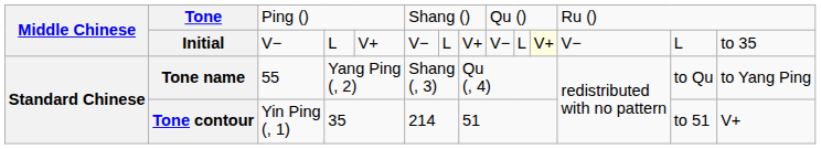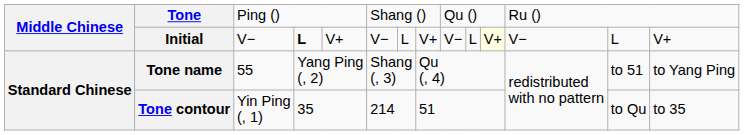 <table class="wikitable">
 <tr>
 <th rowspan="2"><a href='#'>Middle Chinese</a></th>
 <th><a href='#'>Tone</a></th>
 <td colspan="3">Ping ()</td>
 <td colspan="3">Shang ()</td>
 <td colspan="3">Qu ()</td>
 <td colspan="3">Ru ()</td>
 </tr>
 <tr>
 <th>Initial</th>
 <td>V−</td>
-<td>L</td>
+<td><strong>L</strong></td>
 <td>V+</td>
 <td>V−</td>
 <td>L</td>
 <td>V+</td>
 <td>V−</td>
 <td>L</td>
 <td style="background: lightyellow;">V+</td>
 <td>V−</td>
 <td>L</td>
-<td>to 35</td>
+<td>V+</td>
 </tr>
 <tr>
 <th rowspan="2">Standard Chinese</th>
 <th>Tone name</th>
 <td>55</td>
 <td colspan="2">Yang Ping<br>(, 2)</td>
 <td colspan="2">Shang<br>(, 3)</td>
 <td colspan="4">Qu<br>(, 4)</td>
 <td rowspan="2">redistributed<br>with no pattern</td>
-<td>to Qu</td>
+<td>to 51</td>
 <td>to Yang Ping</td>
 </tr>
 <tr>
 <th><a href='#'>Tone</a> contour</th>
 <td>Yin Ping<br>(, 1)</td>
 <td colspan="2">35</td>
 <td colspan="2">214</td>
 <td colspan="4">51</td>
-<td>to 51</td>
-<td>V+</td>
+<td>to Qu</td>
+<td>to 35</td>
 </tr>
 </table>
